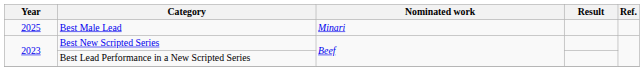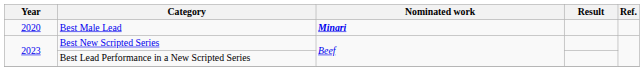 <table class=wikitable>
 <tr>
 <th scope="col" style="width:5em;">Year</th>
 <th scope="col" style="width:26em;">Category</th>
 <th scope="col" style="width:25em;">Nominated work</th>
 <th scope="col" style="width:5em;">Result</th>
 <th>Ref.</th>
 </tr>
 <tr>
-<td style="text-align:center;"><a href='#'>2025</a></td>
+<td style="text-align:center;"><a href='#'>2020</a></td>
 <td><a href='#'>Best Male Lead</a></td>
-<td><em><a href='#'>Minari</a></em></td>
+<td><strong><em><a href='#'>Minari</a></em></strong></td>
 <td></td>
 <td></td>
 </tr>
 <tr>
 <td style="text-align:center;", rowspan="2"><a href='#'>2023</a></td>
 <td><a href='#'>Best New Scripted Series</a></td>
 <td rowspan=2><em><a href='#'>Beef</a></em></td>
 <td></td>
 <td rowspan="2"></td>
 </tr>
 <tr>
 <td>Best Lead Performance in a New Scripted Series</td>
 <td></td>
 </tr>
 <tr>
 </tr>
 </table>
